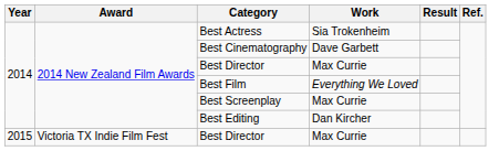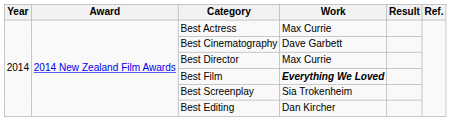 <table class="wikitable">
 <tr>
 <th>Year</th>
 <th>Award</th>
 <th>Category</th>
 <th>Work</th>
 <th>Result</th>
 <th>Ref.</th>
 </tr>
 <tr>
 <td rowspan=6>2014</td>
 <td rowspan=6><a href='#'>2014 New Zealand Film Awards</a></td>
 <td>Best Actress</td>
-<td>Sia Trokenheim</td>
+<td>Max Currie</td>
 <td></td>
 <td rowspan=6></td>
 </tr>
 <tr>
 <td>Best Cinematography</td>
 <td>Dave Garbett</td>
 <td></td>
 </tr>
 <tr>
 <td>Best Director</td>
 <td>Max Currie</td>
 <td></td>
 </tr>
 <tr>
 <td>Best Film</td>
-<td><em>Everything We Loved</em></td>
+<td><strong><em>Everything We Loved</em></strong></td>
 <td></td>
 </tr>
 <tr>
 <td>Best Screenplay</td>
-<td>Max Currie</td>
+<td>Sia Trokenheim</td>
 <td></td>
 </tr>
 <tr>
 <td>Best Editing</td>
 <td>Dan Kircher</td>
 <td></td>
 </tr>
-<tr>
-<td>2015</td>
-<td>Victoria TX Indie Film Fest</td>
-<td>Best Director</td>
-<td>Max Currie</td>
-<td></td>
-<td></td>
-</tr>
 </table>
